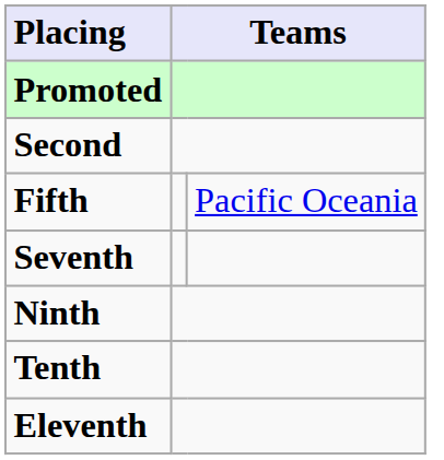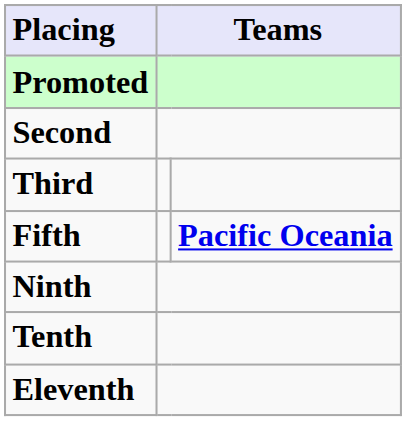 <table class=wikitable>
 <tr>
 </tr>
 <tr style="background: #E6E6FA;">
 <td><strong>Placing</strong></td>
 <td colspan="2" style="text-align:center"><strong>Teams</strong></td>
 </tr>
 <tr style="background: #ccffcc;">
 <td><strong>Promoted</strong></td>
 <td colspan=2></td>
 </tr>
 <tr>
 <td><strong>Second</strong></td>
 <td colspan=2></td>
 </tr>
 <tr>
+<td><strong>Third</strong></td>
+<td></td>
+<td></td>
+</tr>
+<tr>
 <td><strong>Fifth</strong></td>
 <td></td>
-<td> <a href='#'>Pacific Oceania</a></td>
-</tr>
-<tr>
-<td><strong>Seventh</strong></td>
-<td></td>
-<td></td>
+<td><strong> <a href='#'>Pacific Oceania</a></strong></td>
 </tr>
 <tr>
 <td><strong>Ninth</strong></td>
 <td colspan=2></td>
 </tr>
 <tr>
 <td><strong>Tenth</strong></td>
 <td colspan=2></td>
 </tr>
 <tr>
 <td><strong>Eleventh</strong></td>
 <td colspan=2></td>
 </tr>
 </table>
